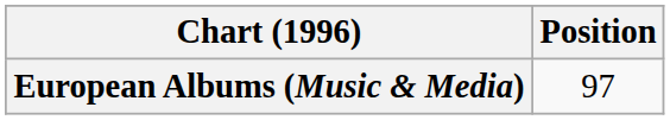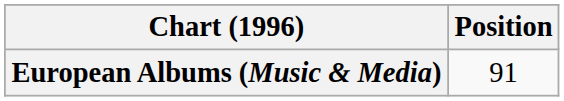 <table class="wikitable plainrowheaders" style="text-align:center">
 <tr>
 <th scope="col">Chart (1996)</th>
 <th scope="col">Position</th>
 </tr>
 <tr>
 <th scope="row">European Albums (<em>Music & Media</em>)</th>
-<td>97</td>
+<td>91</td>
 </tr>
 </table>
